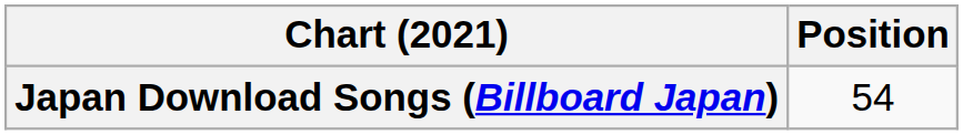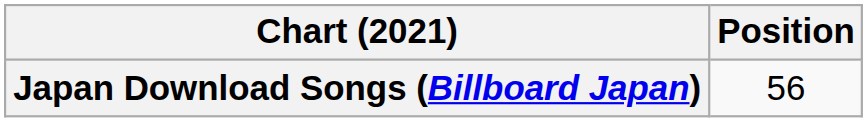 <table class="wikitable plainrowheaders" style="text-align:center">
 <tr>
 <th scope="col">Chart (2021)</th>
 <th scope="col">Position</th>
 </tr>
 <tr>
 <th scope="row">Japan Download Songs (<em><a href='#'>Billboard Japan</a></em>)</th>
-<td>54</td>
+<td>56</td>
 </tr>
 </table>
